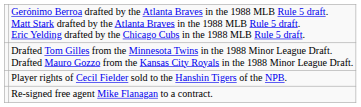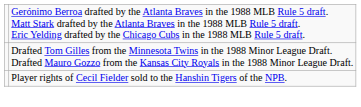 <table class="wikitable">
 <tr>
 <td></td>
 <td><a href='#'>Gerónimo Berroa</a> drafted by the <a href='#'>Atlanta Braves</a> in the 1988 MLB <a href='#'>Rule 5 draft</a>. <br><a href='#'>Matt Stark</a> drafted by the <a href='#'>Atlanta Braves</a> in the 1988 MLB <a href='#'>Rule 5 draft</a>. <br><a href='#'>Eric Yelding</a> drafted by the <a href='#'>Chicago Cubs</a> in the 1988 MLB <a href='#'>Rule 5 draft</a>.</td>
 </tr>
 <tr>
 <td></td>
 <td>Drafted <a href='#'>Tom Gilles</a> from the <a href='#'>Minnesota Twins</a> in the 1988 Minor League Draft. <br>Drafted <a href='#'>Mauro Gozzo</a> from the <a href='#'>Kansas City Royals</a> in the 1988 Minor League Draft.</td>
 </tr>
 <tr>
 <td></td>
 <td>Player rights of <a href='#'>Cecil Fielder</a> sold to the <a href='#'>Hanshin Tigers</a> of the <a href='#'>NPB</a>.</td>
 </tr>
-<tr>
-<td></td>
-<td>Re-signed free agent <a href='#'>Mike Flanagan</a> to a contract.</td>
-</tr>
 </table>
